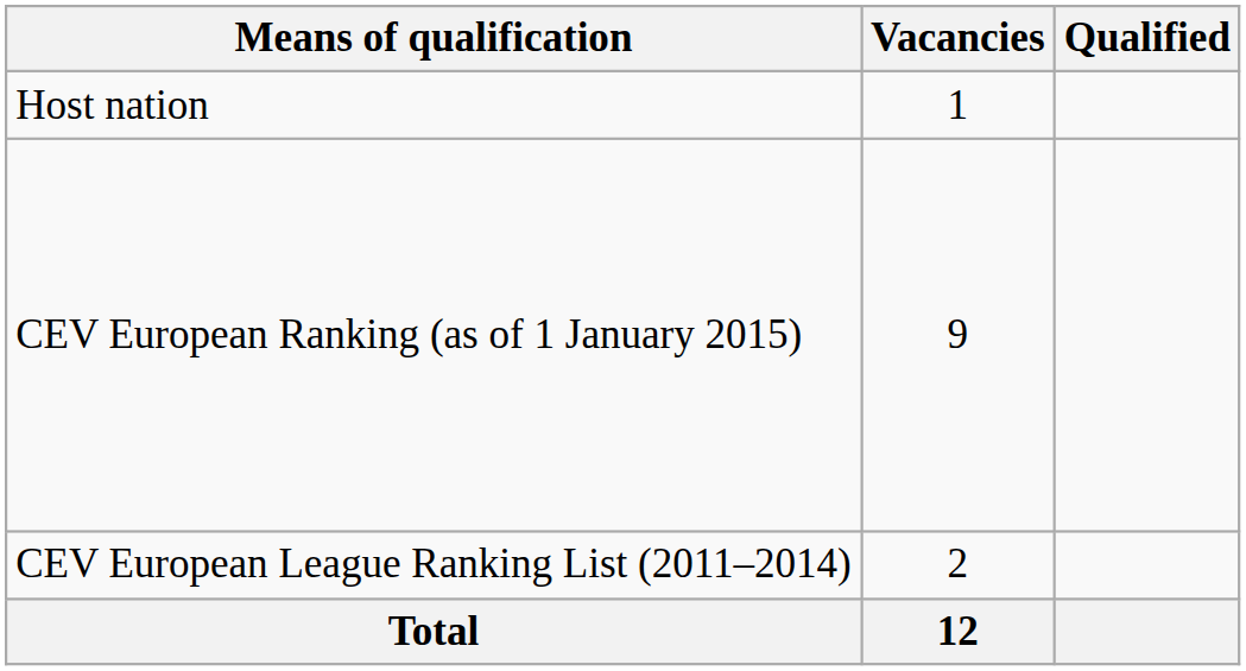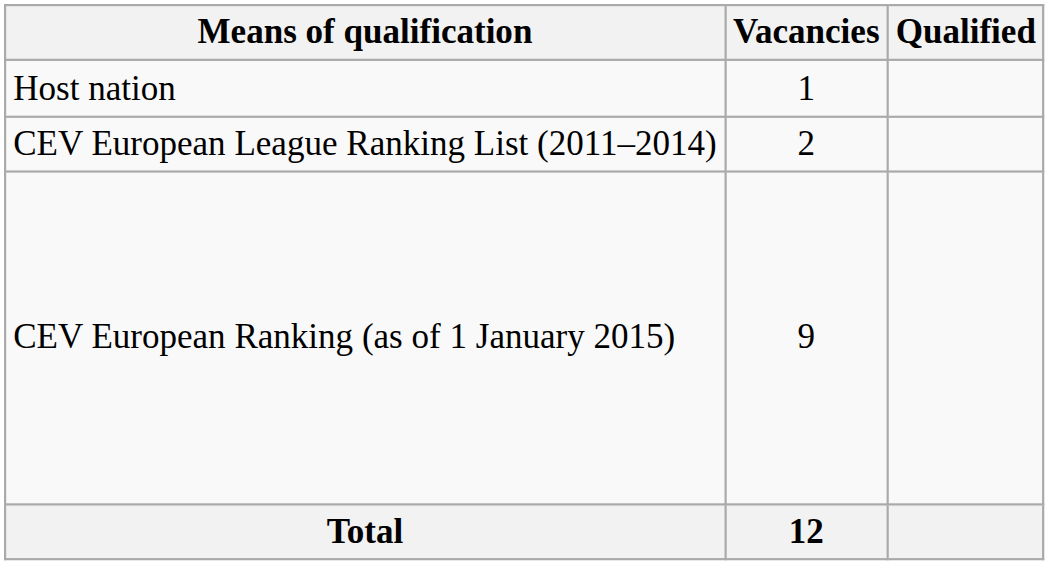 <table class="wikitable">
 <tr>
 <th>Means of qualification</th>
 <th>Vacancies</th>
 <th>Qualified</th>
 </tr>
 <tr>
 <td>Host nation</td>
 <td align="center">1</td>
 <td></td>
 </tr>
 <tr>
+<td>CEV European League Ranking List (2011–2014)</td>
+<td align="center">2</td>
+<td><br></td>
+</tr>
+<tr>
 <td>CEV European Ranking (as of 1 January 2015)</td>
 <td align="center">9</td>
 <td><br><br><br><br><br><br><br><br></td>
-</tr>
-<tr>
-<td>CEV European League Ranking List (2011–2014)</td>
-<td align="center">2</td>
-<td><br></td>
 </tr>
 <tr>
 <th>Total</th>
 <th>12</th>
 <th></th>
 </tr>
 </table>
